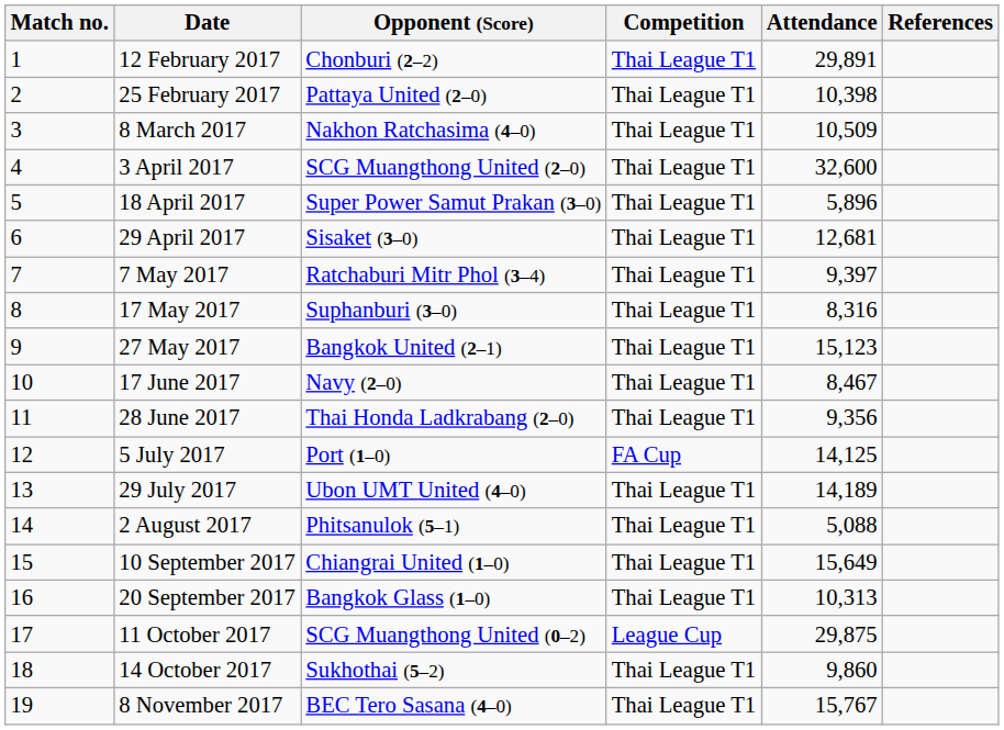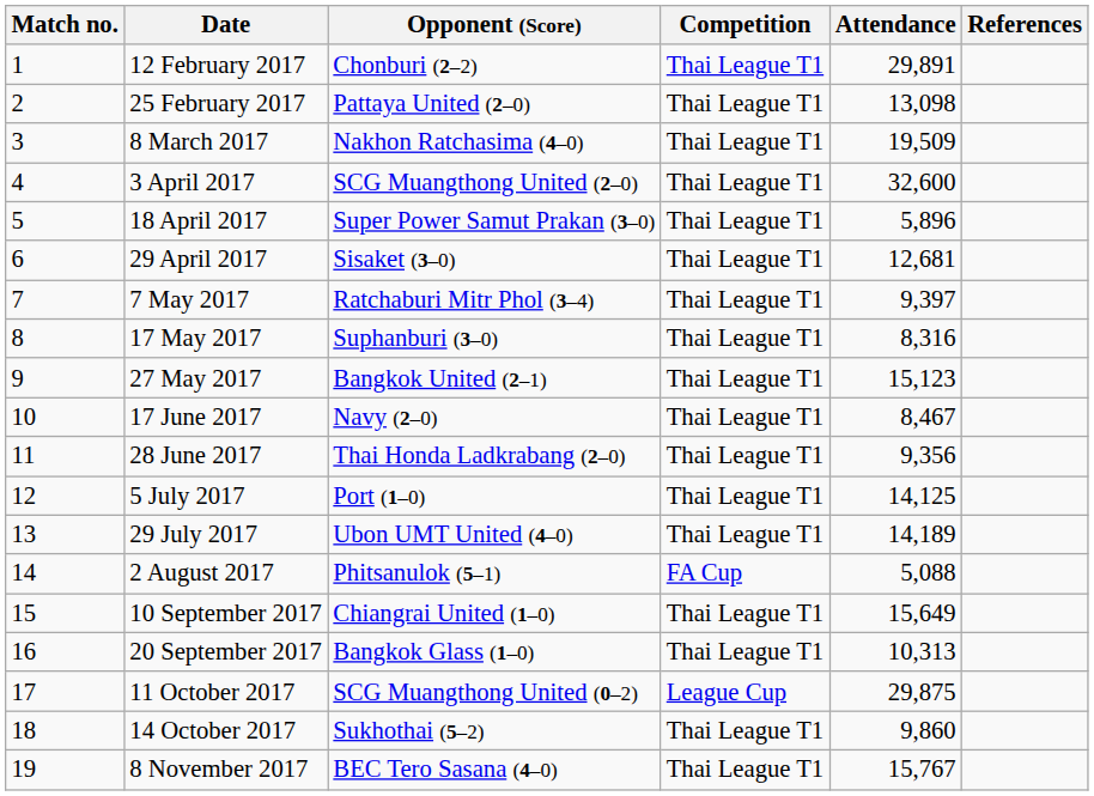 <table class="wikitable sortable">
 <tr>
 <th>Match no.</th>
 <th>Date</th>
 <th>Opponent <small>(Score)</small></th>
 <th>Competition</th>
 <th>Attendance</th>
 <th>References</th>
 </tr>
 <tr>
 <td>1</td>
 <td>12 February 2017</td>
 <td><a href='#'>Chonburi</a> <small>(<strong>2</strong>–2)</small></td>
 <td><a href='#'>Thai League T1</a></td>
 <td align=right>29,891</td>
 <td></td>
 </tr>
 <tr>
 <td>2</td>
 <td>25 February 2017</td>
 <td><a href='#'>Pattaya United</a> <small>(<strong>2</strong>–0)</small></td>
 <td>Thai League T1</td>
-<td align=right>10,398</td>
+<td align=right>13,098</td>
 <td></td>
 </tr>
 <tr>
 <td>3</td>
 <td>8 March 2017</td>
 <td><a href='#'>Nakhon Ratchasima</a> <small>(<strong>4</strong>–0)</small></td>
 <td>Thai League T1</td>
-<td align=right>10,509</td>
+<td align=right>19,509</td>
 <td></td>
 </tr>
 <tr>
 <td>4</td>
 <td>3 April 2017</td>
 <td><a href='#'>SCG Muangthong United</a> <small>(<strong>2</strong>–0)</small></td>
 <td>Thai League T1</td>
 <td align=right>32,600</td>
 <td></td>
 </tr>
 <tr>
 <td>5</td>
 <td>18 April 2017</td>
 <td><a href='#'>Super Power Samut Prakan</a> <small>(<strong>3</strong>–0)</small></td>
 <td>Thai League T1</td>
 <td align=right>5,896</td>
 <td></td>
 </tr>
 <tr>
 <td>6</td>
 <td>29 April 2017</td>
 <td><a href='#'>Sisaket</a> <small>(<strong>3</strong>–0)</small></td>
 <td>Thai League T1</td>
 <td align=right>12,681</td>
 <td></td>
 </tr>
 <tr>
 <td>7</td>
 <td>7 May 2017</td>
 <td><a href='#'>Ratchaburi Mitr Phol</a> <small>(<strong>3</strong>–4)</small></td>
 <td>Thai League T1</td>
 <td align=right>9,397</td>
 <td></td>
 </tr>
 <tr>
 <td>8</td>
 <td>17 May 2017</td>
 <td><a href='#'>Suphanburi</a> <small>(<strong>3</strong>–0)</small></td>
 <td>Thai League T1</td>
 <td align=right>8,316</td>
 <td></td>
 </tr>
 <tr>
 <td>9</td>
 <td>27 May 2017</td>
 <td><a href='#'>Bangkok United</a> <small>(<strong>2</strong>–1)</small></td>
 <td>Thai League T1</td>
 <td align=right>15,123</td>
 <td></td>
 </tr>
 <tr>
 <td>10</td>
 <td>17 June 2017</td>
 <td><a href='#'>Navy</a> <small>(<strong>2</strong>–0)</small></td>
 <td>Thai League T1</td>
 <td align=right>8,467</td>
 <td></td>
 </tr>
 <tr>
 <td>11</td>
 <td>28 June 2017</td>
 <td><a href='#'>Thai Honda Ladkrabang</a> <small>(<strong>2</strong>–0)</small></td>
 <td>Thai League T1</td>
 <td align=right>9,356</td>
 <td></td>
 </tr>
 <tr>
 <td>12</td>
 <td>5 July 2017</td>
 <td><a href='#'>Port</a> <small>(<strong>1</strong>–0)</small></td>
-<td><a href='#'>FA Cup</a></td>
+<td>Thai League T1</td>
 <td align=right>14,125</td>
 <td></td>
 </tr>
 <tr>
 <td>13</td>
 <td>29 July 2017</td>
 <td><a href='#'>Ubon UMT United</a> <small>(<strong>4</strong>–0)</small></td>
 <td>Thai League T1</td>
 <td align=right>14,189</td>
 <td></td>
 </tr>
 <tr>
 <td>14</td>
 <td>2 August 2017</td>
 <td><a href='#'>Phitsanulok</a> <small>(<strong>5</strong>–1)</small></td>
-<td>Thai League T1</td>
+<td><a href='#'>FA Cup</a></td>
 <td align=right>5,088</td>
 <td></td>
 </tr>
 <tr>
 <td>15</td>
 <td>10 September 2017</td>
 <td><a href='#'>Chiangrai United</a> <small>(<strong>1</strong>–0)</small></td>
 <td>Thai League T1</td>
 <td align=right>15,649</td>
 <td></td>
 </tr>
 <tr>
 <td>16</td>
 <td>20 September 2017</td>
 <td><a href='#'>Bangkok Glass</a> <small>(<strong>1</strong>–0)</small></td>
 <td>Thai League T1</td>
 <td align=right>10,313</td>
 <td></td>
 </tr>
 <tr>
 <td>17</td>
 <td>11 October 2017</td>
 <td><a href='#'>SCG Muangthong United</a> <small>(<strong>0</strong>–2)</small></td>
 <td><a href='#'>League Cup</a></td>
 <td align=right>29,875</td>
 <td></td>
 </tr>
 <tr>
 <td>18</td>
 <td>14 October 2017</td>
 <td><a href='#'>Sukhothai</a> <small>(<strong>5</strong>–2)</small></td>
 <td>Thai League T1</td>
 <td align=right>9,860</td>
 <td></td>
 </tr>
 <tr>
 <td>19</td>
 <td>8 November 2017</td>
 <td><a href='#'>BEC Tero Sasana</a> <small>(<strong>4</strong>–0)</small></td>
 <td>Thai League T1</td>
 <td align=right>15,767</td>
 <td></td>
 </tr>
 </table>
